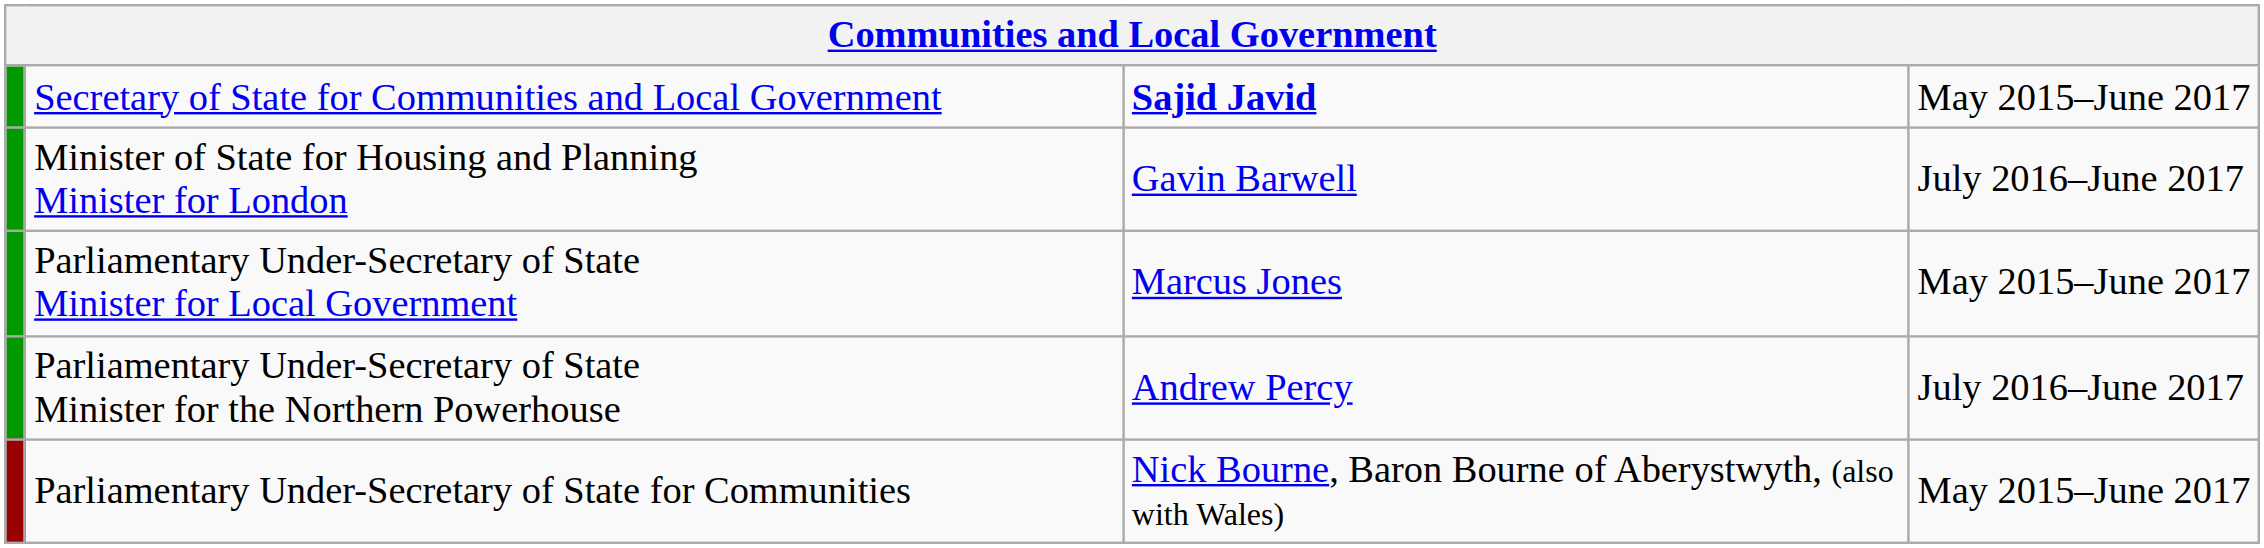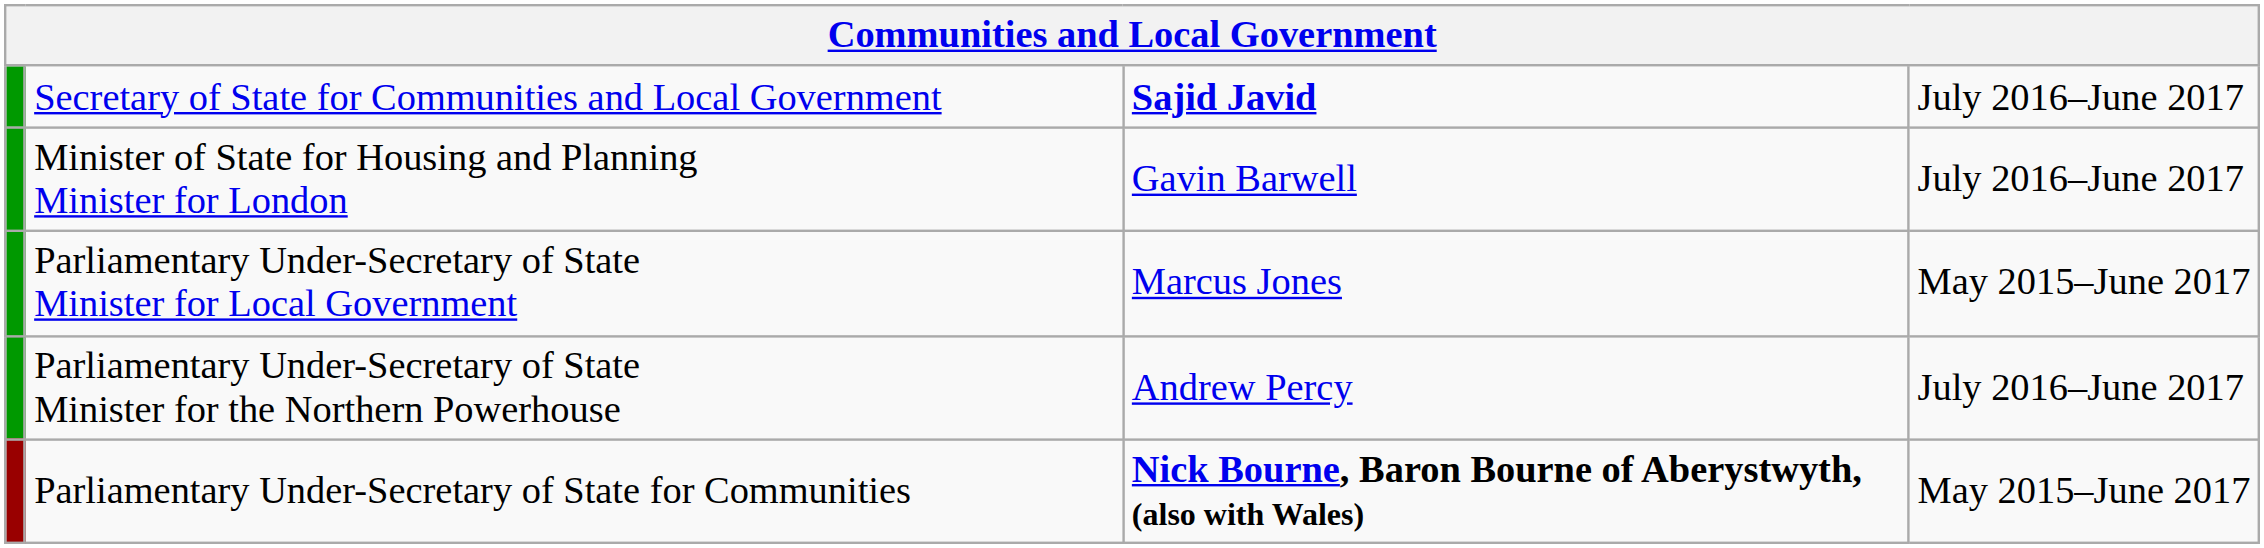 <table class="wikitable">
 <tr>
 <th colspan="4"><a href='#'>Communities and Local Government</a></th>
 </tr>
 <tr>
 <td style="width:1px; background:#090;"></td>
 <td style="width: 450px;"><a href='#'>Secretary of State for Communities and Local Government</a></td>
 <td style="width: 320px;"><strong><a href='#'>Sajid Javid</a></strong></td>
-<td>May 2015–June 2017</td>
+<td>July 2016–June 2017</td>
 </tr>
 <tr>
 <td style="width:1px; background:#090;"></td>
 <td>Minister of State for Housing and Planning<br> <a href='#'>Minister for London</a></td>
 <td><a href='#'>Gavin Barwell</a></td>
 <td>July 2016–June 2017</td>
 </tr>
 <tr>
 <td style="width:1px; background:#090;"></td>
 <td>Parliamentary Under-Secretary of State<br> <a href='#'>Minister for Local Government</a></td>
 <td><a href='#'>Marcus Jones</a></td>
 <td>May 2015–June 2017</td>
 </tr>
 <tr>
 <td style="width:1px; background:#090;"></td>
 <td>Parliamentary Under-Secretary of State<br> Minister for the Northern Powerhouse</td>
 <td><a href='#'>Andrew Percy</a></td>
 <td>July 2016–June 2017</td>
 </tr>
 <tr>
 <td style="width:1px; background:#900;"></td>
 <td>Parliamentary Under-Secretary of State for Communities</td>
-<td><a href='#'>Nick Bourne</a>, Baron Bourne of Aberystwyth, <small> (also with Wales)</small></td>
+<td><strong><a href='#'>Nick Bourne</a>, Baron Bourne of Aberystwyth, <small> (also with Wales)</small></strong></td>
 <td>May 2015–June 2017</td>
 </tr>
 </table>
